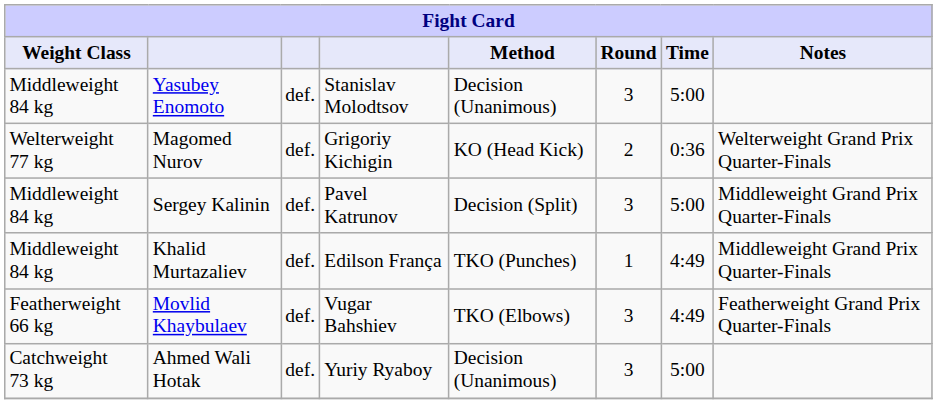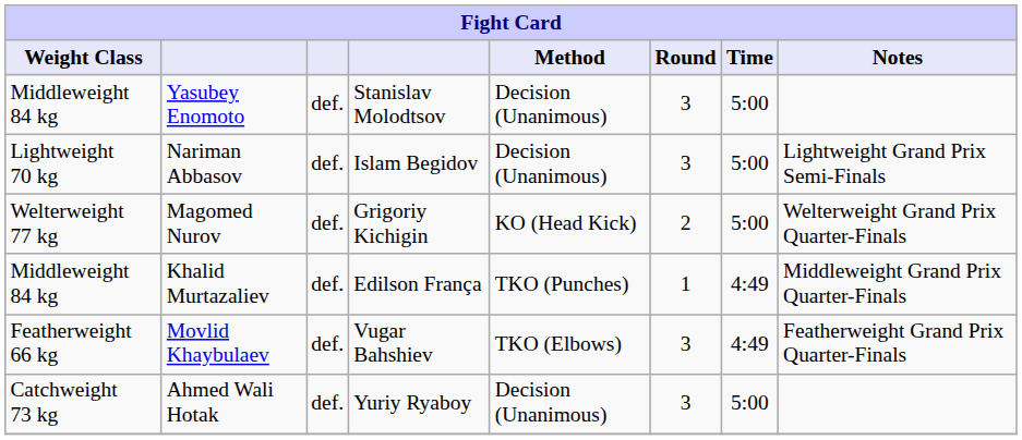 <table class="wikitable" style="font-size: 80%;">
 <tr>
 <th colspan="8" style="background-color: #ccf; color: #000080; text-align: center;"><strong>Fight Card</strong></th>
 </tr>
 <tr>
 <th colspan="1" style="background-color: #E6E8FA; color: #000000; text-align: center;">Weight Class</th>
 <th colspan="1" style="background-color: #E6E8FA; color: #000000; text-align: center;"></th>
 <th colspan="1" style="background-color: #E6E8FA; color: #000000; text-align: center;"></th>
 <th colspan="1" style="background-color: #E6E8FA; color: #000000; text-align: center;"></th>
 <th colspan="1" style="background-color: #E6E8FA; color: #000000; text-align: center;">Method</th>
 <th colspan="1" style="background-color: #E6E8FA; color: #000000; text-align: center;">Round</th>
 <th colspan="1" style="background-color: #E6E8FA; color: #000000; text-align: center;">Time</th>
 <th colspan="1" style="background-color: #E6E8FA; color: #000000; text-align: center;">Notes</th>
 </tr>
 <tr>
 <td>Middleweight 84 kg</td>
 <td> <a href='#'>Yasubey Enomoto</a></td>
 <td>def.</td>
 <td> Stanislav Molodtsov</td>
 <td>Decision (Unanimous)</td>
 <td align=center>3</td>
 <td align=center>5:00</td>
 <td></td>
 </tr>
 <tr>
+<td>Lightweight 70 kg</td>
+<td> Nariman Abbasov</td>
+<td>def.</td>
+<td> Islam Begidov</td>
+<td>Decision (Unanimous)</td>
+<td align=center>3</td>
+<td align=center>5:00</td>
+<td>Lightweight Grand Prix Semi-Finals</td>
+</tr>
+<tr>
 <td>Welterweight 77 kg</td>
 <td> Magomed Nurov</td>
 <td>def.</td>
 <td> Grigoriy Kichigin</td>
 <td>KO (Head Kick)</td>
 <td align=center>2</td>
-<td align=center>0:36</td>
+<td align=center>5:00</td>
 <td>Welterweight Grand Prix Quarter-Finals</td>
-</tr>
-<tr>
-<td>Middleweight 84 kg</td>
-<td> Sergey Kalinin</td>
-<td>def.</td>
-<td> Pavel Katrunov</td>
-<td>Decision (Split)</td>
-<td align=center>3</td>
-<td align=center>5:00</td>
-<td>Middleweight Grand Prix Quarter-Finals</td>
 </tr>
 <tr>
 <td>Middleweight 84 kg</td>
 <td> Khalid Murtazaliev</td>
 <td>def.</td>
 <td> Edilson França</td>
 <td>TKO (Punches)</td>
 <td align=center>1</td>
 <td align=center>4:49</td>
 <td>Middleweight Grand Prix Quarter-Finals</td>
 </tr>
 <tr>
 <td>Featherweight 66 kg</td>
 <td> <a href='#'>Movlid Khaybulaev</a></td>
 <td>def.</td>
 <td> Vugar Bahshiev</td>
 <td>TKO (Elbows)</td>
 <td align=center>3</td>
 <td align=center>4:49</td>
 <td>Featherweight Grand Prix Quarter-Finals</td>
 </tr>
 <tr>
 <td>Catchweight 73 kg</td>
 <td> Ahmed Wali Hotak</td>
 <td>def.</td>
 <td> Yuriy Ryaboy</td>
 <td>Decision (Unanimous)</td>
 <td align=center>3</td>
 <td align=center>5:00</td>
 <td></td>
 </tr>
 <tr>
 </tr>
 </table>
